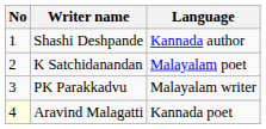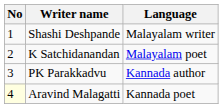 <table class="wikitable">
 <tr>
 <th>No</th>
 <th>Writer name</th>
 <th>Language</th>
 </tr>
 <tr>
 <td>1</td>
 <td>Shashi Deshpande</td>
-<td><a href='#'>Kannada</a> author</td>
+<td>Malayalam writer</td>
 </tr>
 <tr>
 <td>2</td>
 <td>K Satchidanandan</td>
 <td><a href='#'>Malayalam</a> poet</td>
 </tr>
 <tr>
 <td>3</td>
 <td>PK Parakkadvu</td>
-<td>Malayalam writer</td>
+<td><a href='#'>Kannada</a> author</td>
 </tr>
 <tr>
 <td style="background: lightyellow;">4</td>
 <td>Aravind Malagatti</td>
 <td>Kannada poet</td>
 </tr>
 </table>
